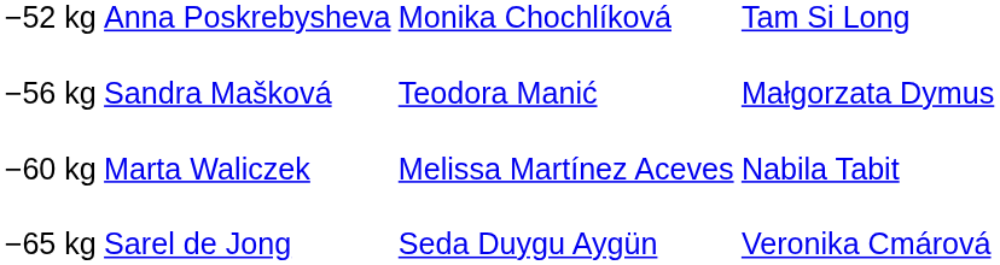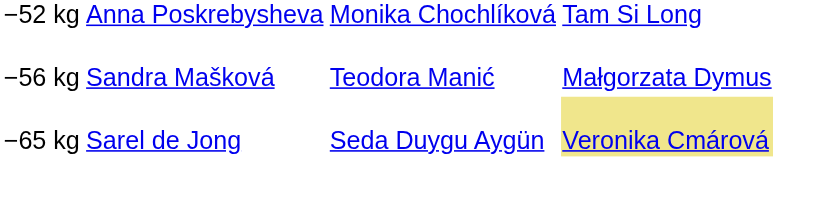 <table>
 <tr>
 <td><br>−52 kg<br></td>
 <td><br><a href='#'>Anna Poskrebysheva</a></td>
 <td><br><a href='#'>Monika Chochlíková</a></td>
 <td><br><a href='#'>Tam Si Long</a></td>
 </tr>
 <tr>
 <td><br>−56 kg<br></td>
 <td><br><a href='#'>Sandra Mašková</a></td>
 <td><br><a href='#'>Teodora Manić</a></td>
 <td><br><a href='#'>Małgorzata Dymus</a></td>
 </tr>
 <tr>
-<td><br>−60 kg<br></td>
-<td><br><a href='#'>Marta Waliczek</a></td>
-<td><br><a href='#'>Melissa Martínez Aceves</a></td>
-<td><br><a href='#'>Nabila Tabit</a></td>
-</tr>
-<tr>
 <td><br>−65 kg<br></td>
 <td><br><a href='#'>Sarel de Jong</a></td>
 <td><br><a href='#'>Seda Duygu Aygün</a></td>
-<td><br><a href='#'>Veronika Cmárová</a></td>
+<td style="background: khaki;"><br><a href='#'>Veronika Cmárová</a></td>
 </tr>
 </table>
